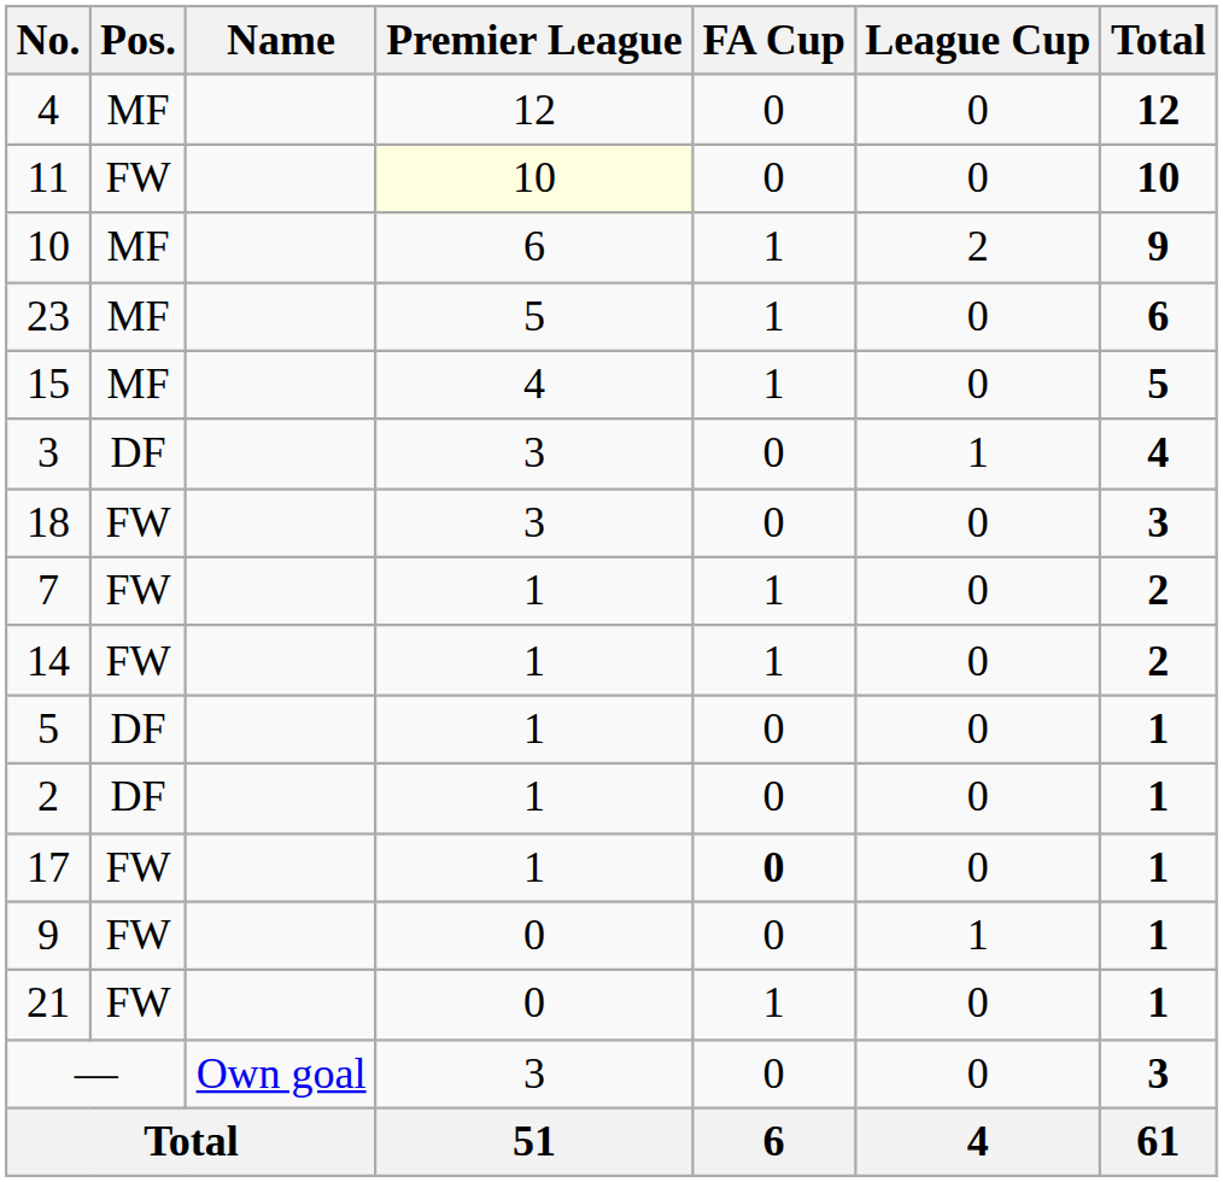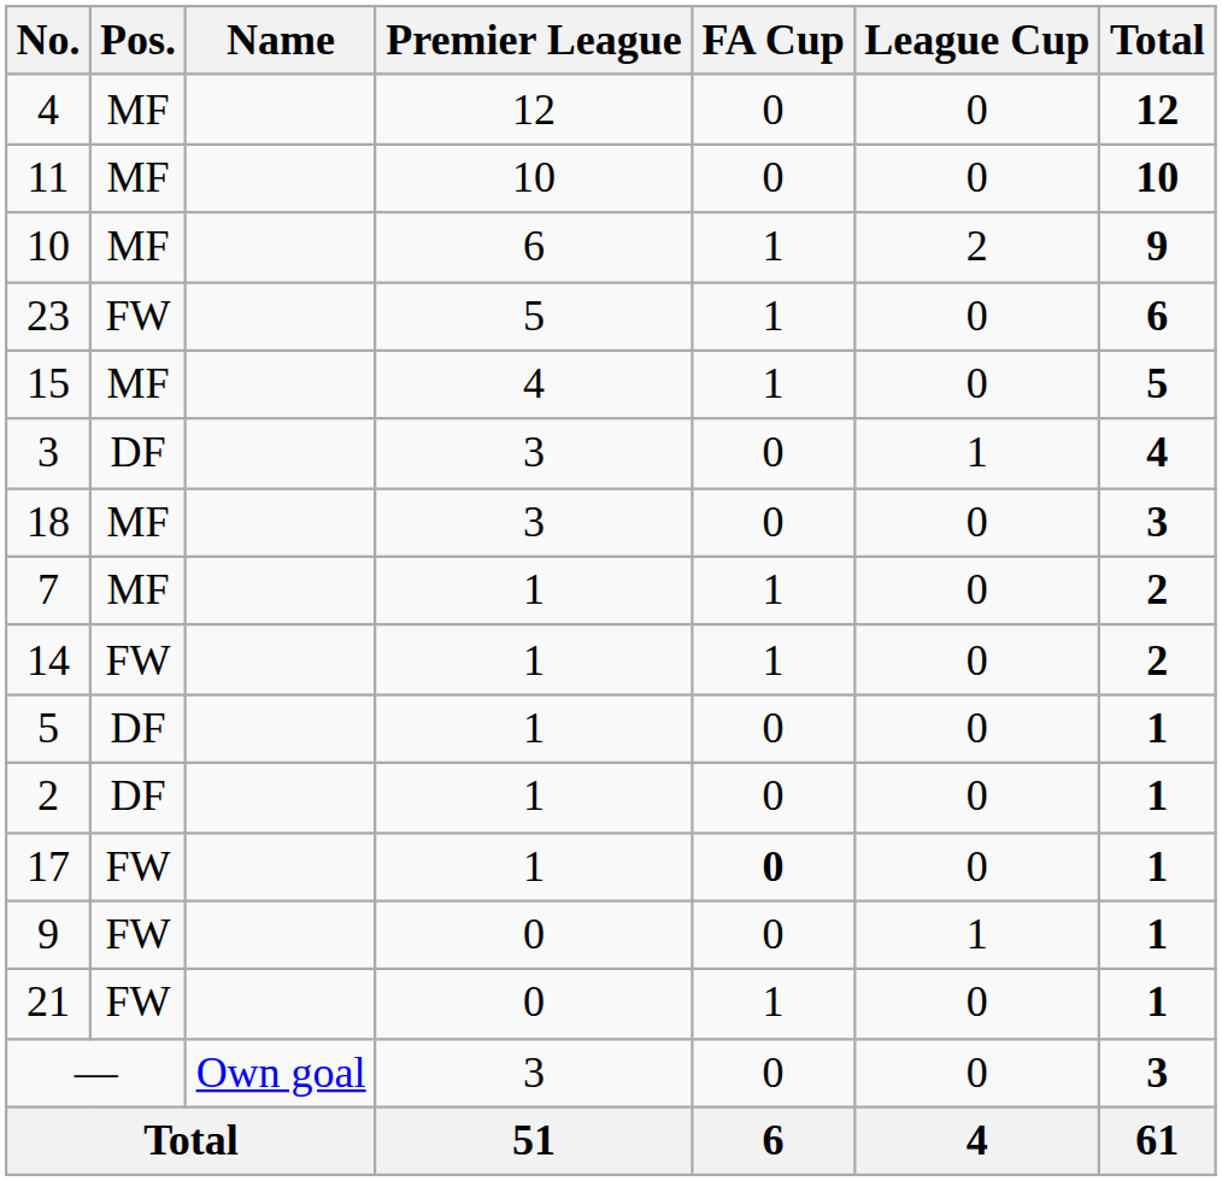 <table class="wikitable sortable" style="text-align: center;">
 <tr>
 <th>No.</th>
 <th>Pos.</th>
 <th>Name</th>
 <th>Premier League</th>
 <th>FA Cup</th>
 <th>League Cup</th>
 <th>Total</th>
 </tr>
 <tr>
 <td>4</td>
 <td>MF</td>
 <td></td>
 <td>12</td>
 <td>0</td>
 <td>0</td>
 <td><strong>12</strong></td>
 </tr>
 <tr>
 <td>11</td>
-<td>FW</td>
+<td>MF</td>
 <td></td>
-<td style="background: lightyellow;">10</td>
+<td>10</td>
 <td>0</td>
 <td>0</td>
 <td><strong>10</strong></td>
 </tr>
 <tr>
 <td>10</td>
 <td>MF</td>
 <td></td>
 <td>6</td>
 <td>1</td>
 <td>2</td>
 <td><strong>9</strong></td>
 </tr>
 <tr>
 <td>23</td>
-<td>MF</td>
+<td>FW</td>
 <td></td>
 <td>5</td>
 <td>1</td>
 <td>0</td>
 <td><strong>6</strong></td>
 </tr>
 <tr>
 <td>15</td>
 <td>MF</td>
 <td></td>
 <td>4</td>
 <td>1</td>
 <td>0</td>
 <td><strong>5</strong></td>
 </tr>
 <tr>
 <td>3</td>
 <td>DF</td>
 <td></td>
 <td>3</td>
 <td>0</td>
 <td>1</td>
 <td><strong>4</strong></td>
 </tr>
 <tr>
 <td>18</td>
-<td>FW</td>
+<td>MF</td>
 <td></td>
 <td>3</td>
 <td>0</td>
 <td>0</td>
 <td><strong>3</strong></td>
 </tr>
 <tr>
 <td>7</td>
-<td>FW</td>
+<td>MF</td>
 <td></td>
 <td>1</td>
 <td>1</td>
 <td>0</td>
 <td><strong>2</strong></td>
 </tr>
 <tr>
 <td>14</td>
 <td>FW</td>
 <td></td>
 <td>1</td>
 <td>1</td>
 <td>0</td>
 <td><strong>2</strong></td>
 </tr>
 <tr>
 <td>5</td>
 <td>DF</td>
 <td></td>
 <td>1</td>
 <td>0</td>
 <td>0</td>
 <td><strong>1</strong></td>
 </tr>
 <tr>
 <td>2</td>
 <td>DF</td>
 <td></td>
 <td>1</td>
 <td>0</td>
 <td>0</td>
 <td><strong>1</strong></td>
 </tr>
 <tr>
 <td>17</td>
 <td>FW</td>
 <td></td>
 <td>1</td>
 <td><strong>0</strong></td>
 <td>0</td>
 <td><strong>1</strong></td>
 </tr>
 <tr>
 <td>9</td>
 <td>FW</td>
 <td></td>
 <td>0</td>
 <td>0</td>
 <td>1</td>
 <td><strong>1</strong></td>
 </tr>
 <tr>
 <td>21</td>
 <td>FW</td>
 <td></td>
 <td>0</td>
 <td>1</td>
 <td>0</td>
 <td><strong>1</strong></td>
 </tr>
 <tr class="sortbottom">
 <td colspan=2>—</td>
 <td><a href='#'>Own goal</a></td>
 <td>3</td>
 <td>0</td>
 <td>0</td>
 <td><strong>3</strong></td>
 </tr>
 <tr>
 <th colspan=3>Total</th>
 <th>51</th>
 <th>6</th>
 <th>4</th>
 <th>61</th>
 </tr>
 </table>
